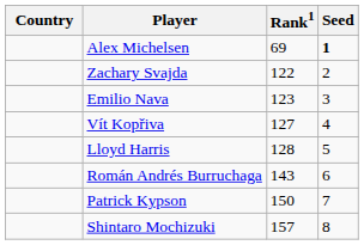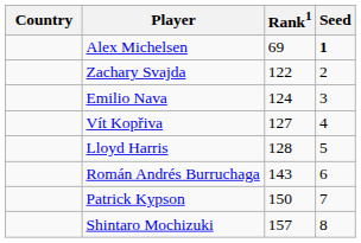 <table class="sortable wikitable">
 <tr>
 <th width="70">Country</th>
 <th width="175">Player</th>
 <th>Rank<sup>1</sup></th>
 <th>Seed</th>
 </tr>
 <tr>
 <td></td>
 <td><a href='#'>Alex Michelsen</a></td>
 <td>69</td>
 <td><strong>1</strong></td>
 </tr>
 <tr>
 <td></td>
 <td><a href='#'>Zachary Svajda</a></td>
 <td>122</td>
 <td>2</td>
 </tr>
 <tr>
 <td></td>
 <td><a href='#'>Emilio Nava</a></td>
-<td>123</td>
+<td>124</td>
 <td>3</td>
 </tr>
 <tr>
 <td></td>
 <td><a href='#'>Vít Kopřiva</a></td>
 <td>127</td>
 <td>4</td>
 </tr>
 <tr>
 <td></td>
 <td><a href='#'>Lloyd Harris</a></td>
 <td>128</td>
 <td>5</td>
 </tr>
 <tr>
 <td></td>
 <td><a href='#'>Román Andrés Burruchaga</a></td>
 <td>143</td>
 <td>6</td>
 </tr>
 <tr>
 <td></td>
 <td><a href='#'>Patrick Kypson</a></td>
 <td>150</td>
 <td>7</td>
 </tr>
 <tr>
 <td></td>
 <td><a href='#'>Shintaro Mochizuki</a></td>
 <td>157</td>
 <td>8</td>
 </tr>
 </table>
